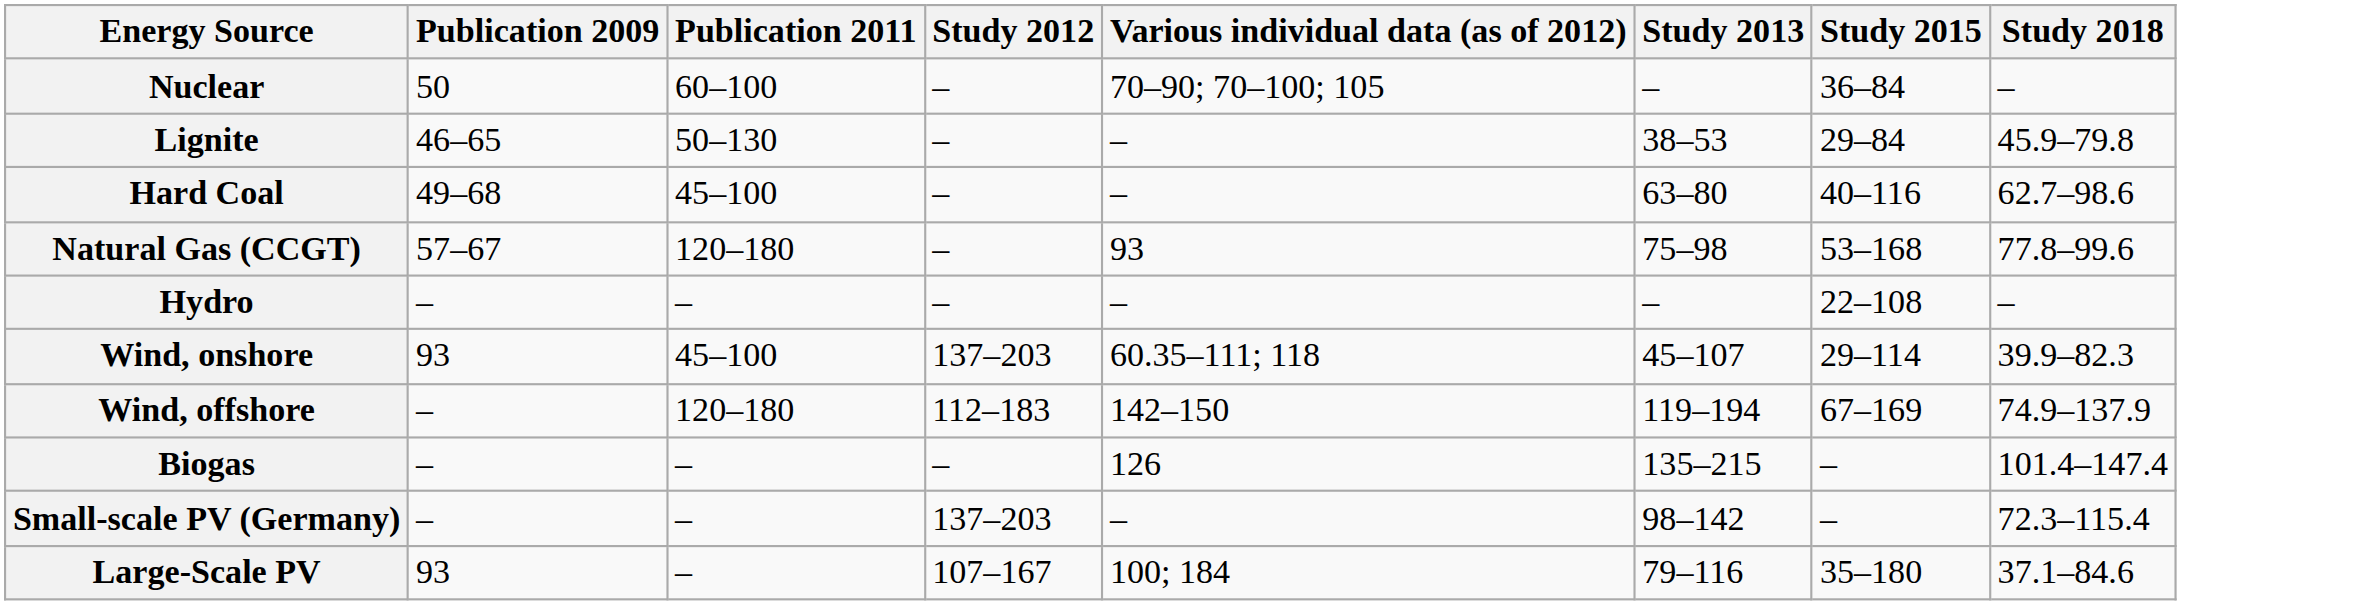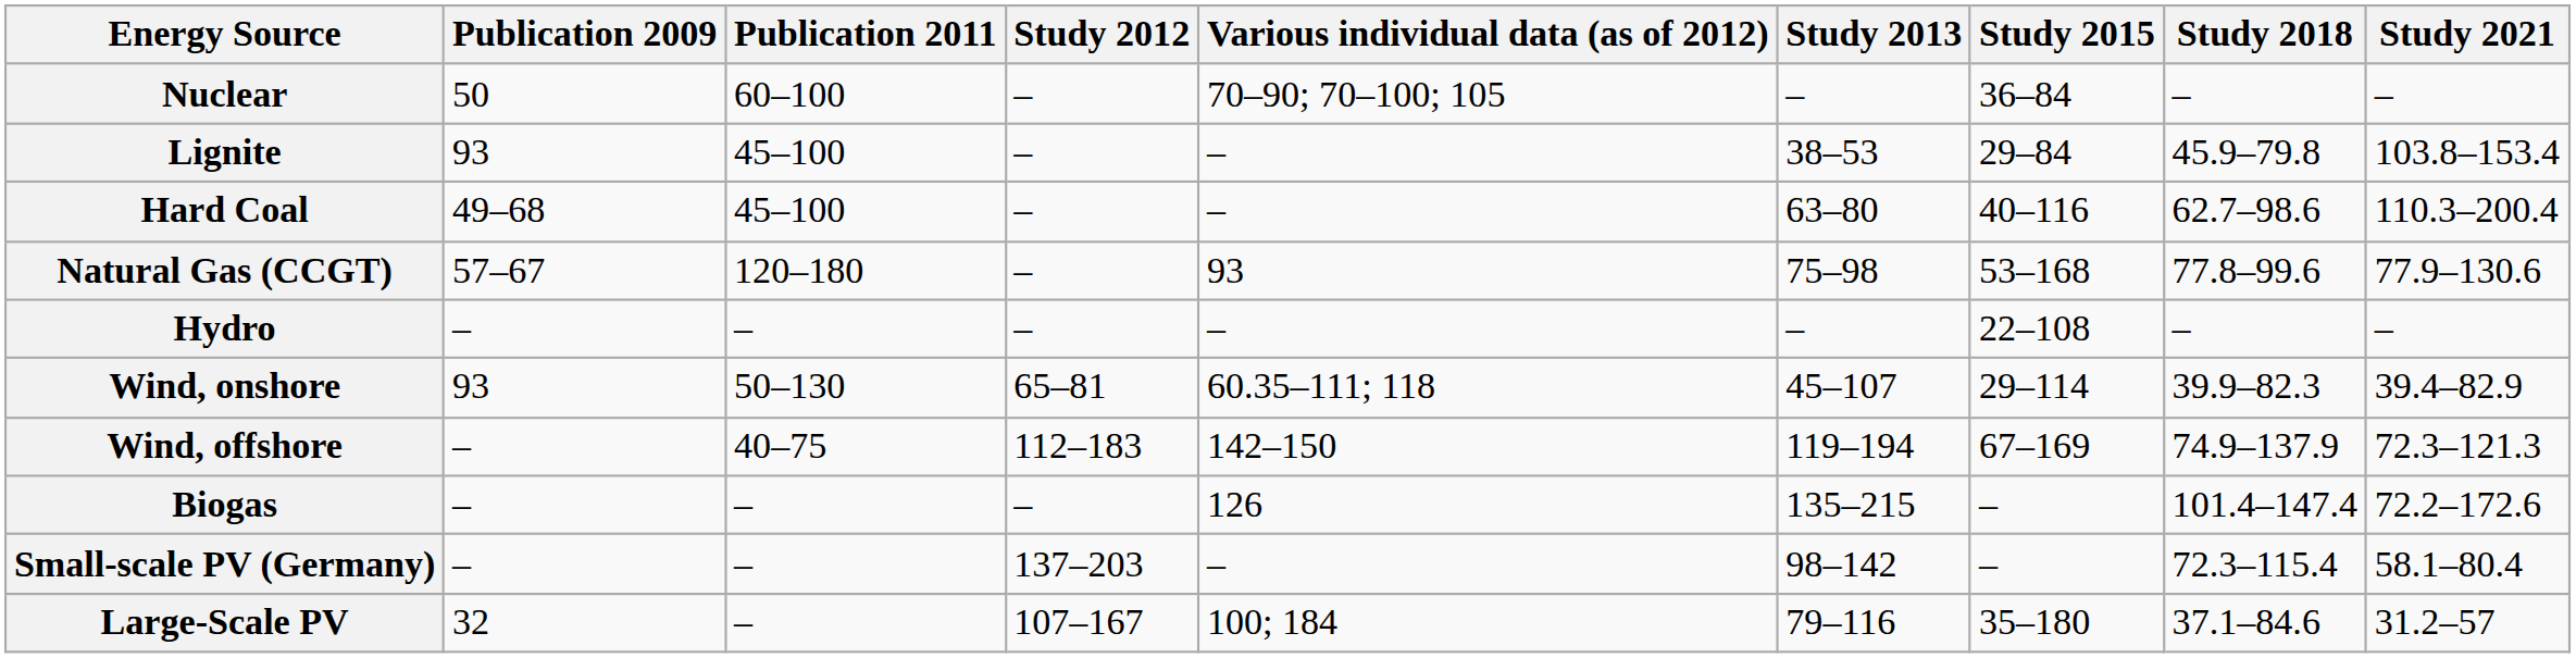 <table class="wikitable">
 <tr>
 <th>Energy Source</th>
 <th>Publication 2009</th>
 <th>Publication 2011</th>
 <th>Study 2012</th>
 <th>Various individual data (as of 2012)</th>
 <th>Study 2013</th>
 <th>Study 2015</th>
 <th>Study 2018</th>
+<th>Study 2021</th>
 </tr>
 <tr>
 <th>Nuclear</th>
 <td>50</td>
 <td>60–100</td>
 <td>–</td>
 <td>70–90; 70–100; 105</td>
 <td>–</td>
 <td>36–84</td>
 <td>–</td>
+<td>–</td>
 </tr>
 <tr>
 <th>Lignite</th>
-<td>46–65</td>
-<td>50–130</td>
+<td>93</td>
+<td>45–100</td>
 <td>–</td>
 <td>–</td>
 <td>38–53</td>
 <td>29–84</td>
 <td>45.9–79.8</td>
+<td>103.8–153.4</td>
 </tr>
 <tr>
 <th>Hard Coal</th>
 <td>49–68</td>
 <td>45–100</td>
 <td>–</td>
 <td>–</td>
 <td>63–80</td>
 <td>40–116</td>
 <td>62.7–98.6</td>
+<td>110.3–200.4</td>
 </tr>
 <tr>
 <th>Natural Gas (CCGT)</th>
 <td>57–67</td>
 <td>120–180</td>
 <td>–</td>
 <td>93</td>
 <td>75–98</td>
 <td>53–168</td>
 <td>77.8–99.6</td>
+<td>77.9–130.6</td>
 </tr>
 <tr>
 <th>Hydro</th>
 <td>–</td>
 <td>–</td>
 <td>–</td>
 <td>–</td>
 <td>–</td>
 <td>22–108</td>
 <td>–</td>
+<td>–</td>
 </tr>
 <tr>
 <th>Wind, onshore</th>
 <td>93</td>
-<td>45–100</td>
-<td>137–203</td>
+<td>50–130</td>
+<td>65–81</td>
 <td>60.35–111; 118</td>
 <td>45–107</td>
 <td>29–114</td>
 <td>39.9–82.3</td>
+<td>39.4–82.9</td>
 </tr>
 <tr>
 <th>Wind, offshore</th>
 <td>–</td>
-<td>120–180</td>
+<td>40–75</td>
 <td>112–183</td>
 <td>142–150</td>
 <td>119–194</td>
 <td>67–169</td>
 <td>74.9–137.9</td>
+<td>72.3–121.3</td>
 </tr>
 <tr>
 <th>Biogas</th>
 <td>–</td>
 <td>–</td>
 <td>–</td>
 <td>126</td>
 <td>135–215</td>
 <td>–</td>
 <td>101.4–147.4</td>
+<td>72.2–172.6</td>
 </tr>
 <tr>
 <th>Small-scale PV (Germany)</th>
 <td>–</td>
 <td>–</td>
 <td>137–203</td>
 <td>–</td>
 <td>98–142</td>
 <td>–</td>
 <td>72.3–115.4</td>
+<td>58.1–80.4</td>
 </tr>
 <tr>
 <th>Large-Scale PV</th>
-<td>93</td>
+<td>32</td>
 <td>–</td>
 <td>107–167</td>
 <td>100; 184</td>
 <td>79–116</td>
 <td>35–180</td>
 <td>37.1–84.6</td>
+<td>31.2–57</td>
 </tr>
 </table>
